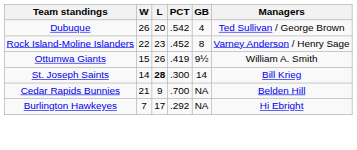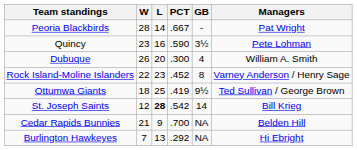 <table class="wikitable" style="text-align:center">
 <tr>
 <th>Team standings</th>
 <th>W</th>
 <th>L</th>
 <th>PCT</th>
 <th>GB</th>
 <th>Managers</th>
 </tr>
 <tr>
+<td><a href='#'>Peoria Blackbirds</a></td>
+<td>28</td>
+<td>14</td>
+<td>.667</td>
+<td>-</td>
+<td><a href='#'>Pat Wright</a></td>
+</tr>
+<tr>
+<td>Quincy</td>
+<td>23</td>
+<td>16</td>
+<td>.590</td>
+<td>3½</td>
+<td><a href='#'>Pete Lohman</a></td>
+</tr>
+<tr>
 <td><a href='#'>Dubuque</a></td>
 <td>26</td>
 <td>20</td>
-<td>.542</td>
+<td>.300</td>
 <td>4</td>
-<td><a href='#'>Ted Sullivan</a> / George Brown</td>
+<td>William A. Smith</td>
 </tr>
 <tr>
 <td><a href='#'>Rock Island-Moline Islanders</a></td>
 <td>22</td>
 <td>23</td>
 <td>.452</td>
 <td>8</td>
 <td><a href='#'>Varney Anderson</a> / Henry Sage</td>
 </tr>
 <tr>
 <td><a href='#'>Ottumwa Giants</a></td>
-<td>15</td>
-<td>26</td>
+<td>18</td>
+<td>25</td>
 <td>.419</td>
 <td>9½</td>
-<td>William A. Smith</td>
+<td><a href='#'>Ted Sullivan</a> / George Brown</td>
 </tr>
 <tr>
 <td><a href='#'>St. Joseph Saints</a></td>
-<td>14</td>
+<td>12</td>
 <td><strong>28</strong></td>
-<td>.300</td>
+<td>.542</td>
 <td>14</td>
 <td><a href='#'>Bill Krieg</a></td>
 </tr>
 <tr>
 <td><a href='#'>Cedar Rapids Bunnies</a></td>
 <td>21</td>
 <td>9</td>
 <td>.700</td>
 <td>NA</td>
 <td><a href='#'>Belden Hill</a></td>
 </tr>
 <tr>
 <td><a href='#'>Burlington Hawkeyes</a></td>
 <td>7</td>
-<td>17</td>
+<td>13</td>
 <td>.292</td>
 <td>NA</td>
 <td><a href='#'>Hi Ebright</a></td>
 </tr>
 </table>
